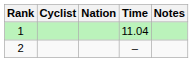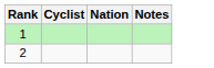 <table class="wikitable sortable" style="text-align:center">
 <tr>
 <th>Rank</th>
 <th>Cyclist</th>
 <th>Nation</th>
-<th>Time</th>
 <th>Notes</th>
 </tr>
 <tr bgcolor=bbf3bb>
 <td>1</td>
 <td align=left></td>
 <td align=left></td>
-<td>11.04</td>
 <td></td>
 </tr>
 <tr>
 <td>2</td>
 <td align=left></td>
 <td align=left></td>
-<td>–</td>
 <td></td>
 </tr>
 </table>
